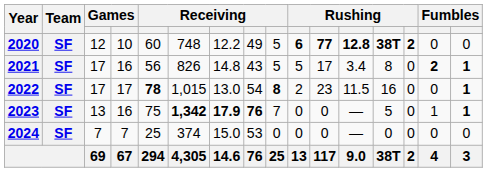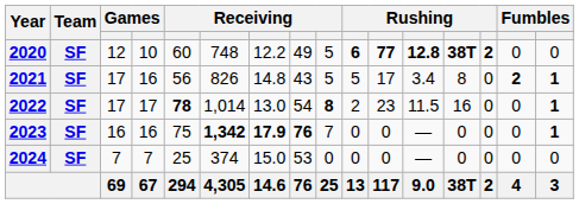 <table class="wikitable" style="text-align:center;">
 <tr>
 <th rowspan="2">Year</th>
 <th rowspan="2">Team</th>
 <th colspan="2">Games</th>
 <th colspan="5">Receiving</th>
 <th colspan="5">Rushing</th>
 <th colspan="2">Fumbles</th>
 </tr>
 <tr>
 <th></th>
 <th></th>
 <th></th>
 <th></th>
 <th></th>
 <th></th>
 <th></th>
 <th></th>
 <th></th>
 <th></th>
 <th></th>
 <th></th>
 <th></th>
 <th></th>
 </tr>
 <tr>
 <th><a href='#'>2020</a></th>
 <th><a href='#'>SF</a></th>
 <td>12</td>
 <td>10</td>
 <td>60</td>
 <td>748</td>
 <td>12.2</td>
 <td>49</td>
 <td>5</td>
 <td><strong>6</strong></td>
 <td><strong>77</strong></td>
 <td><strong>12.8</strong></td>
 <td><strong>38T</strong></td>
 <td><strong>2</strong></td>
 <td>0</td>
 <td>0</td>
 </tr>
 <tr>
 <th><a href='#'>2021</a></th>
 <th><a href='#'>SF</a></th>
 <td>17</td>
 <td>16</td>
 <td>56</td>
 <td>826</td>
 <td>14.8</td>
 <td>43</td>
 <td>5</td>
 <td>5</td>
 <td>17</td>
 <td>3.4</td>
 <td>8</td>
 <td>0</td>
 <td><strong>2</strong></td>
 <td><strong>1</strong></td>
 </tr>
 <tr>
 <th><a href='#'>2022</a></th>
 <th><a href='#'>SF</a></th>
 <td>17</td>
 <td>17</td>
 <td><strong>78</strong></td>
-<td>1,015</td>
+<td>1,014</td>
 <td>13.0</td>
 <td>54</td>
 <td><strong>8</strong></td>
 <td>2</td>
 <td>23</td>
 <td>11.5</td>
 <td>16</td>
 <td>0</td>
 <td>0</td>
 <td><strong>1</strong></td>
 </tr>
 <tr>
 <th><a href='#'>2023</a></th>
 <th><a href='#'>SF</a></th>
-<td>13</td>
+<td>16</td>
 <td>16</td>
 <td>75</td>
 <td><strong>1,342</strong></td>
 <td><strong>17.9</strong></td>
 <td><strong>76</strong></td>
 <td>7</td>
 <td>0</td>
 <td>0</td>
 <td>—</td>
-<td>5</td>
 <td>0</td>
-<td>1</td>
+<td>0</td>
+<td>0</td>
 <td><strong>1</strong></td>
 </tr>
 <tr>
 <th><a href='#'>2024</a></th>
 <th><a href='#'>SF</a></th>
 <td>7</td>
 <td>7</td>
 <td>25</td>
 <td>374</td>
 <td>15.0</td>
 <td>53</td>
 <td>0</td>
 <td>0</td>
 <td>0</td>
 <td>—</td>
 <td>0</td>
 <td>0</td>
 <td>0</td>
 <td>0</td>
 </tr>
 <tr>
 <th colspan="2"></th>
 <th>69</th>
 <th>67</th>
 <th>294</th>
 <th>4,305</th>
 <th>14.6</th>
 <th>76</th>
 <th>25</th>
 <th>13</th>
 <th>117</th>
 <th>9.0</th>
 <th>38T</th>
 <th>2</th>
 <th>4</th>
 <th>3</th>
 </tr>
 </table>
